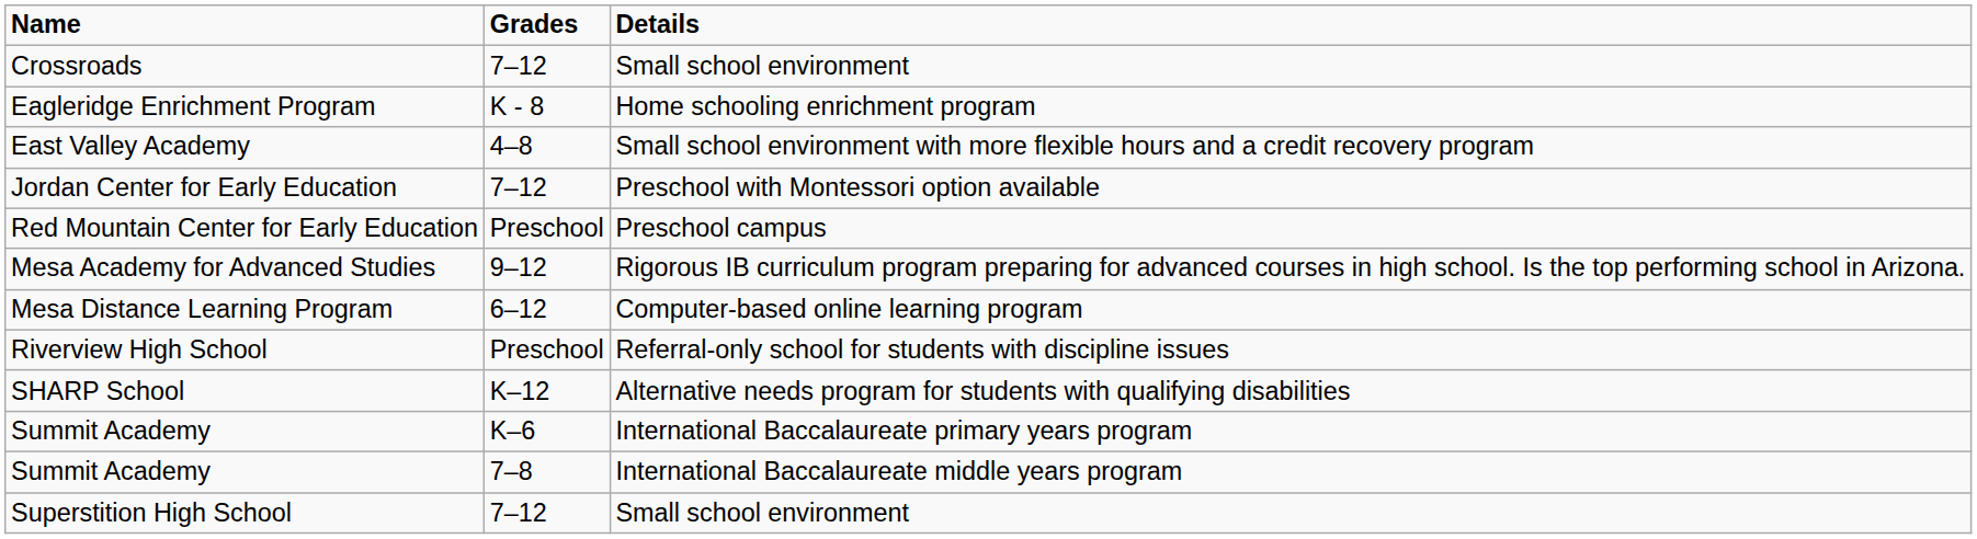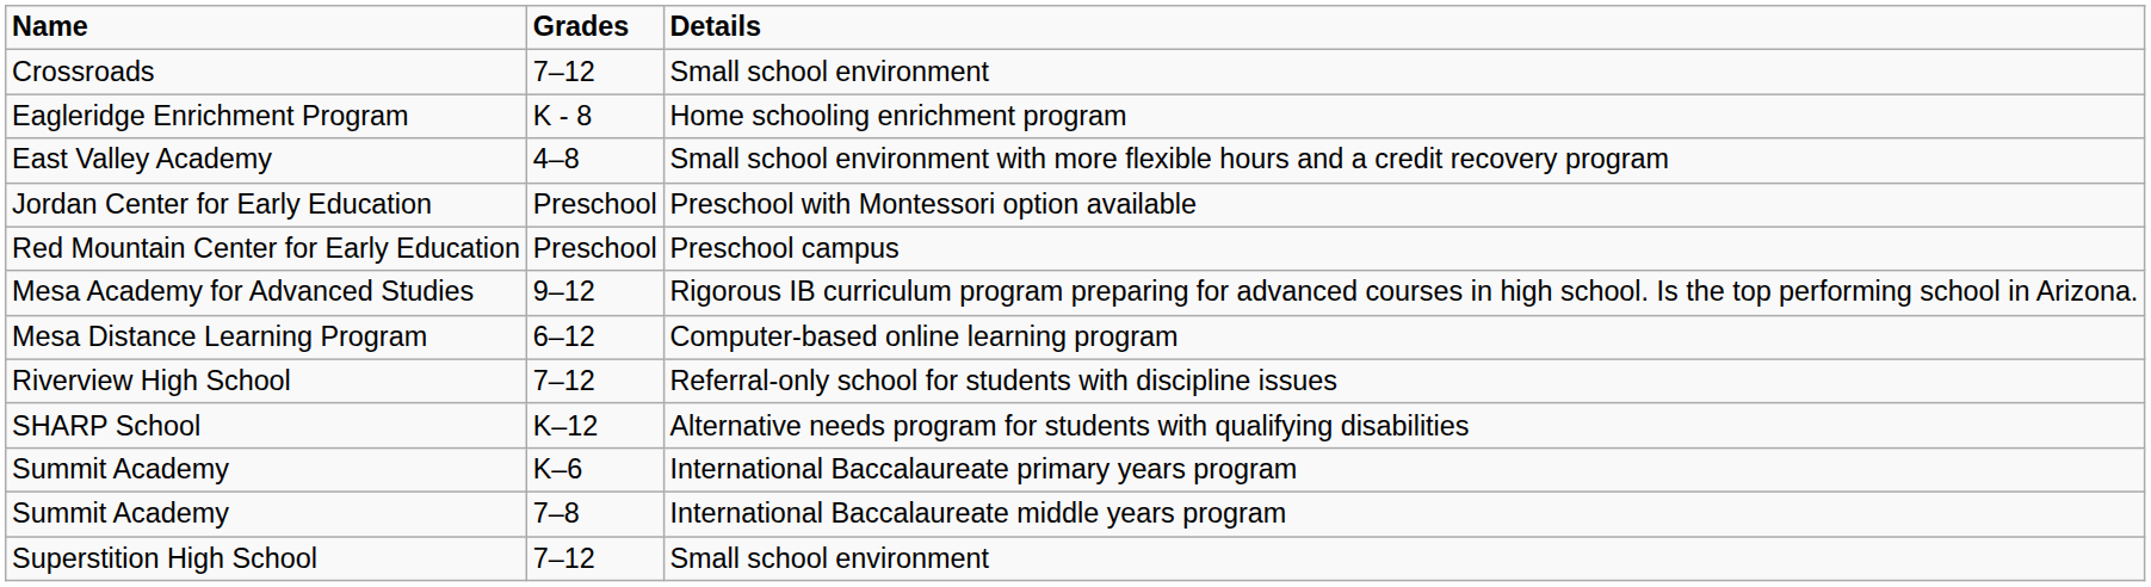 <table class="wikitable">
 <tr>
 <td><strong>Name</strong></td>
 <td><strong>Grades</strong></td>
 <td><strong>Details</strong></td>
 </tr>
 <tr>
 <td>Crossroads</td>
 <td>7–12</td>
 <td>Small school environment</td>
 </tr>
 <tr>
 <td>Eagleridge Enrichment Program</td>
 <td>K - 8</td>
 <td>Home schooling enrichment program</td>
 </tr>
 <tr>
 <td>East Valley Academy</td>
 <td>4–8</td>
 <td>Small school environment with more flexible hours and a credit recovery program</td>
 </tr>
 <tr>
 <td>Jordan Center for Early Education</td>
-<td>7–12</td>
+<td>Preschool</td>
 <td>Preschool with Montessori option available</td>
 </tr>
 <tr>
 <td>Red Mountain Center for Early Education</td>
 <td>Preschool</td>
 <td>Preschool campus</td>
 </tr>
 <tr>
 <td>Mesa Academy for Advanced Studies</td>
 <td>9–12</td>
 <td>Rigorous IB curriculum program preparing for advanced courses in high school.  Is the top performing school in Arizona.</td>
 </tr>
 <tr>
 <td>Mesa Distance Learning Program</td>
 <td>6–12</td>
 <td>Computer-based online learning program</td>
 </tr>
 <tr>
 <td>Riverview High School</td>
-<td>Preschool</td>
+<td>7–12</td>
 <td>Referral-only school for students with discipline issues</td>
 </tr>
 <tr>
 <td>SHARP School</td>
 <td>K–12</td>
 <td>Alternative needs program for students with qualifying disabilities</td>
 </tr>
 <tr>
 <td>Summit Academy</td>
 <td>K–6</td>
 <td>International Baccalaureate primary years program</td>
 </tr>
 <tr>
 <td>Summit Academy</td>
 <td>7–8</td>
 <td>International Baccalaureate middle years program</td>
 </tr>
 <tr>
 <td>Superstition High School</td>
 <td>7–12</td>
 <td>Small school environment</td>
 </tr>
 </table>
